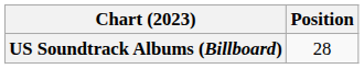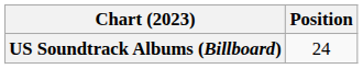 <table class="wikitable plainrowheaders" style="text-align:center">
 <tr>
 <th scope="col">Chart (2023)</th>
 <th scope="col">Position</th>
 </tr>
 <tr>
 <th scope="row">US Soundtrack Albums (<em>Billboard</em>)</th>
-<td>28</td>
+<td>24</td>
 </tr>
 </table>
